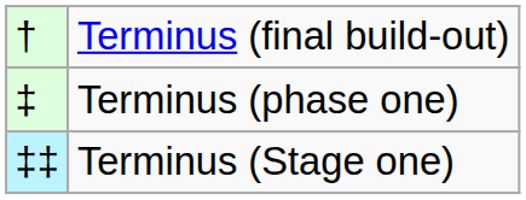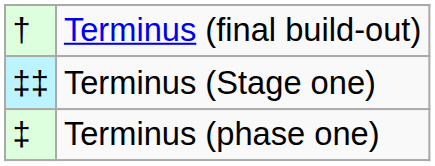 <table class="wikitable">
 <tr>
 <td style="background-color:#ddffdd">†</td>
 <td><a href='#'>Terminus</a> (final build-out)</td>
 </tr>
 <tr>
+<td style="background-color:#BBF3FF">‡‡</td>
+<td>Terminus (Stage one)</td>
+</tr>
+<tr>
 <td style="background-color:#ddffdd">‡</td>
 <td>Terminus (phase one)</td>
 </tr>
-<tr>
-<td style="background-color:#BBF3FF">‡‡</td>
-<td>Terminus (Stage one)</td>
-</tr>
 </table>
